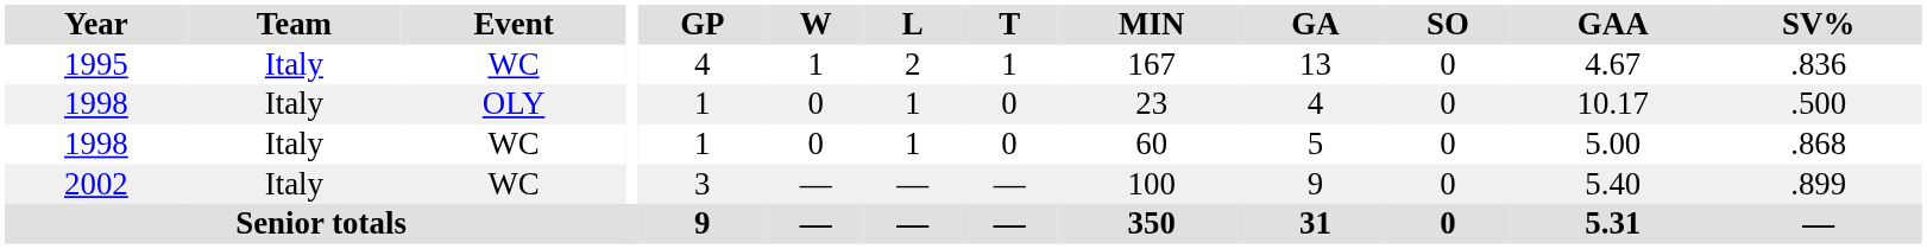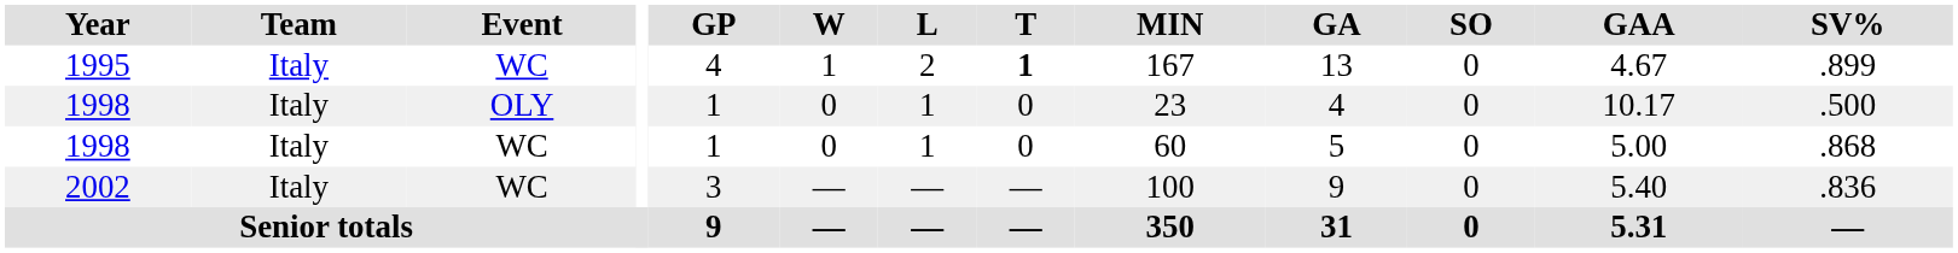 <table border="0" cellpadding="1" cellspacing="0" ID="Table3" style="text-align:center; width:60em">
 <tr ALIGN="center" bgcolor="#e0e0e0">
 <th>Year</th>
 <th>Team</th>
 <th>Event</th>
 <th rowspan="99" bgcolor="#ffffff"></th>
 <th>GP</th>
 <th>W</th>
 <th>L</th>
 <th>T</th>
 <th>MIN</th>
 <th>GA</th>
 <th>SO</th>
 <th>GAA</th>
 <th>SV%</th>
 </tr>
 <tr>
 <td><a href='#'>1995</a></td>
 <td><a href='#'>Italy</a></td>
 <td><a href='#'>WC</a></td>
 <td>4</td>
 <td>1</td>
 <td>2</td>
-<td>1</td>
+<td><strong>1</strong></td>
 <td>167</td>
 <td>13</td>
 <td>0</td>
 <td>4.67</td>
-<td>.836</td>
+<td>.899</td>
 </tr>
 <tr bgcolor="#f0f0f0">
 <td><a href='#'>1998</a></td>
 <td>Italy</td>
 <td><a href='#'>OLY</a></td>
 <td>1</td>
 <td>0</td>
 <td>1</td>
 <td>0</td>
 <td>23</td>
 <td>4</td>
 <td>0</td>
 <td>10.17</td>
 <td>.500</td>
 </tr>
 <tr>
 <td><a href='#'>1998</a></td>
 <td>Italy</td>
 <td>WC</td>
 <td>1</td>
 <td>0</td>
 <td>1</td>
 <td>0</td>
 <td>60</td>
 <td>5</td>
 <td>0</td>
 <td>5.00</td>
 <td>.868</td>
 </tr>
 <tr bgcolor="#f0f0f0">
 <td><a href='#'>2002</a></td>
 <td>Italy</td>
 <td>WC</td>
 <td>3</td>
 <td>—</td>
 <td>—</td>
 <td>—</td>
 <td>100</td>
 <td>9</td>
 <td>0</td>
 <td>5.40</td>
-<td>.899</td>
+<td>.836</td>
 </tr>
 <tr bgcolor="#e0e0e0">
 <th colspan=4>Senior totals</th>
 <th>9</th>
 <th>—</th>
 <th>—</th>
 <th>—</th>
 <th>350</th>
 <th>31</th>
 <th>0</th>
 <th>5.31</th>
 <th>—</th>
 </tr>
 </table>
